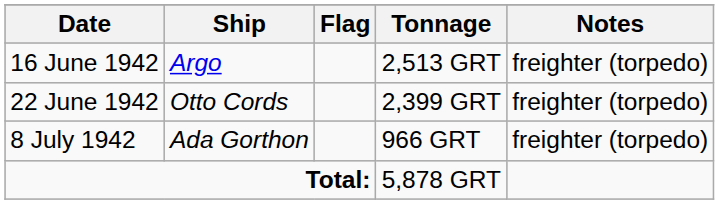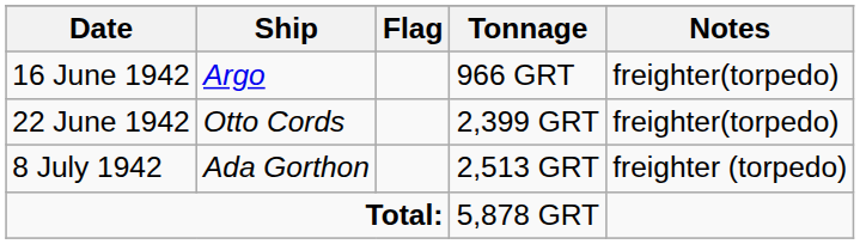 <table class="wikitable" style="margin:1em auto;">
 <tr>
 </tr>
 <tr>
 <th>Date</th>
 <th>Ship</th>
 <th>Flag</th>
 <th>Tonnage</th>
 <th>Notes</th>
 </tr>
 <tr>
 <td>16 June 1942</td>
 <td><em><a href='#'>Argo</a></em></td>
 <td></td>
-<td>2,513 GRT</td>
-<td>freighter (torpedo)</td>
+<td>966 GRT</td>
+<td>freighter(torpedo)</td>
 </tr>
 <tr>
 <td>22 June 1942</td>
 <td><em>Otto Cords</em></td>
 <td></td>
 <td>2,399 GRT</td>
-<td>freighter (torpedo)</td>
+<td>freighter(torpedo)</td>
 </tr>
 <tr>
 <td>8 July 1942</td>
 <td><em>Ada Gorthon</em></td>
 <td></td>
-<td>966 GRT</td>
+<td>2,513 GRT</td>
 <td>freighter (torpedo)</td>
 </tr>
 <tr>
 <td colspan="3" style="text-align:right;"><strong>Total:</strong></td>
 <td>5,878 GRT</td>
 <td></td>
 </tr>
 </table>
